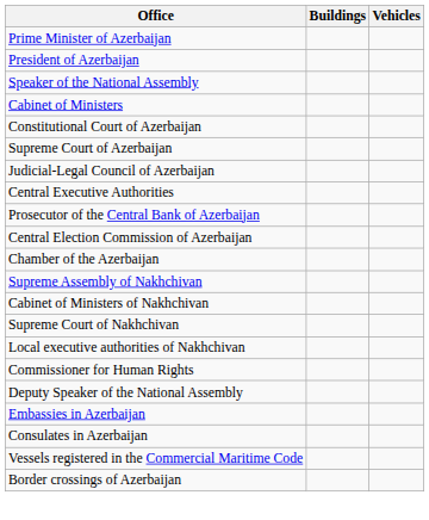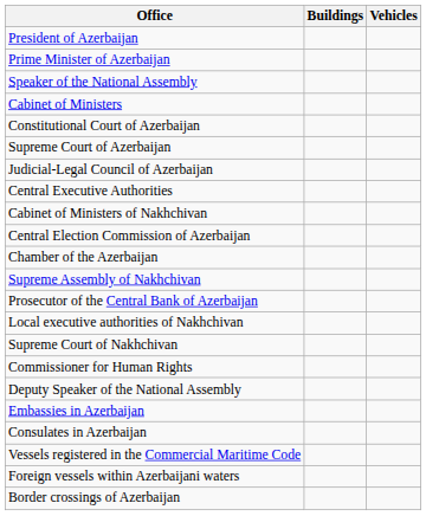 <table class="wikitable" style="text-align:center">
 <tr>
 <th>Office</th>
 <th>Buildings</th>
 <th>Vehicles</th>
 </tr>
 <tr>
-<td align=left><a href='#'>Prime Minister of Azerbaijan</a></td>
+<td align=left><a href='#'>President of Azerbaijan</a></td>
 <td></td>
 <td></td>
 </tr>
 <tr>
-<td align=left><a href='#'>President of Azerbaijan</a></td>
+<td align=left><a href='#'>Prime Minister of Azerbaijan</a></td>
 <td></td>
 <td></td>
 </tr>
 <tr>
 <td align=left><a href='#'>Speaker of the National Assembly</a></td>
 <td></td>
 <td></td>
 </tr>
 <tr>
 <td align=left><a href='#'>Cabinet of Ministers</a></td>
 <td></td>
 <td> </td>
 </tr>
 <tr>
 <td align=left>Constitutional Court of Azerbaijan</td>
 <td></td>
 <td> </td>
 </tr>
 <tr>
 <td align=left>Supreme Court of Azerbaijan</td>
 <td></td>
 <td> </td>
 </tr>
 <tr>
 <td align=left>Judicial-Legal Council of Azerbaijan</td>
 <td></td>
 <td> </td>
 </tr>
 <tr>
 <td align=left>Central Executive Authorities</td>
 <td></td>
 <td></td>
 </tr>
 <tr>
-<td align=left>Prosecutor of the <a href='#'>Central Bank of Azerbaijan</a></td>
+<td align=left>Cabinet of Ministers of Nakhchivan</td>
 <td></td>
-<td></td>
+<td> </td>
 </tr>
 <tr>
 <td align=left>Central Election Commission of Azerbaijan</td>
 <td></td>
 <td> </td>
 </tr>
 <tr>
 <td align=left>Chamber of the Azerbaijan</td>
 <td></td>
 <td> </td>
 </tr>
 <tr>
 <td align=left><a href='#'>Supreme Assembly of Nakhchivan</a></td>
 <td></td>
 <td> </td>
 </tr>
 <tr>
-<td align=left>Cabinet of Ministers of Nakhchivan</td>
+<td align=left>Prosecutor of the <a href='#'>Central Bank of Azerbaijan</a></td>
 <td></td>
-<td> </td>
+<td></td>
+</tr>
+<tr>
+<td align=left>Local executive authorities of Nakhchivan</td>
+<td></td>
+<td></td>
 </tr>
 <tr>
 <td align=left>Supreme Court of Nakhchivan</td>
 <td></td>
 <td> </td>
-</tr>
-<tr>
-<td align=left>Local executive authorities of Nakhchivan</td>
-<td></td>
-<td></td>
 </tr>
 <tr>
 <td align=left>Commissioner for Human Rights</td>
 <td></td>
 <td> </td>
 </tr>
 <tr>
 <td align=left>Deputy Speaker of the National Assembly</td>
 <td></td>
 <td> </td>
 </tr>
 <tr>
 <td align=left><a href='#'>Embassies in Azerbaijan</a></td>
 <td></td>
 <td> </td>
 </tr>
 <tr>
 <td align=left>Consulates in Azerbaijan</td>
 <td></td>
 <td> </td>
 </tr>
 <tr>
 <td align=left>Vessels registered in the <a href='#'>Commercial Maritime Code</a></td>
 <td> </td>
 <td></td>
 </tr>
 <tr>
+<td align=left>Foreign vessels within Azerbaijani waters</td>
+<td> </td>
+<td></td>
+</tr>
+<tr>
 <td align=left>Border crossings of Azerbaijan</td>
 <td></td>
 <td> </td>
 </tr>
 </table>
